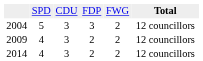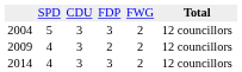 <table border="0" cellpadding="2" cellspacing="0" width="300">
 <tr bgcolor="#eeeeee" align="center">
 <td></td>
 <td><a href='#'>SPD</a></td>
 <td><a href='#'>CDU</a></td>
 <td><a href='#'>FDP</a></td>
 <td><a href='#'>FWG</a></td>
 <td><strong>Total</strong></td>
 </tr>
 <tr align="center">
 <td>2004</td>
 <td>5</td>
 <td>3</td>
 <td>3</td>
 <td>2</td>
 <td>12 councillors</td>
 </tr>
 <tr align="center">
 <td>2009</td>
 <td>4</td>
 <td>3</td>
 <td>2</td>
 <td>2</td>
 <td>12 councillors</td>
 </tr>
 <tr align="center">
 <td>2014</td>
 <td>4</td>
 <td>3</td>
-<td>2</td>
+<td>3</td>
 <td>2</td>
 <td>12 councillors</td>
 </tr>
 <tr align="center">
 </tr>
 </table>
